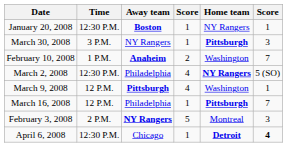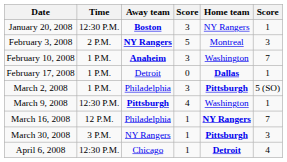 <table class="wikitable sortable" style="font-size: 95%;text-align: center;">
 <tr>
 <th>Date</th>
 <th>Time</th>
 <th>Away team</th>
 <th>Score</th>
 <th>Home team</th>
 <th>Score</th>
 </tr>
 <tr>
 <td>January 20, 2008</td>
 <td>12:30 P.M.</td>
 <td><strong><a href='#'>Boston</a></strong></td>
-<td>1</td>
+<td>3</td>
 <td><a href='#'>NY Rangers</a></td>
 <td>1</td>
+</tr>
+<tr>
+<td>February 3, 2008</td>
+<td>2 P.M.</td>
+<td><strong><a href='#'>NY Rangers</a></strong></td>
+<td>5</td>
+<td><a href='#'>Montreal</a></td>
+<td>3</td>
+</tr>
+<tr>
+<td>February 10, 2008</td>
+<td>1 P.M.</td>
+<td><strong><a href='#'>Anaheim</a></strong></td>
+<td>3</td>
+<td><a href='#'>Washington</a></td>
+<td>7</td>
+</tr>
+<tr>
+<td>February 17, 2008</td>
+<td>1 P.M.</td>
+<td><a href='#'>Detroit</a></td>
+<td>0</td>
+<td><strong><a href='#'>Dallas</a></strong></td>
+<td>1</td>
+</tr>
+<tr>
+<td>March 2, 2008</td>
+<td>1 P.M.</td>
+<td><a href='#'>Philadelphia</a></td>
+<td>3</td>
+<td><strong><a href='#'>Pittsburgh</a></strong></td>
+<td>5 (SO)</td>
+</tr>
+<tr>
+<td>March 9, 2008</td>
+<td>12:30 P.M.</td>
+<td><strong><a href='#'>Pittsburgh</a></strong></td>
+<td>4</td>
+<td><a href='#'>Washington</a></td>
+<td>1</td>
+</tr>
+<tr>
+<td>March 16, 2008</td>
+<td>12 P.M.</td>
+<td><a href='#'>Philadelphia</a></td>
+<td>1</td>
+<td><strong><a href='#'>NY Rangers</a></strong></td>
+<td>7</td>
 </tr>
 <tr>
 <td>March 30, 2008</td>
 <td>3 P.M.</td>
 <td><a href='#'>NY Rangers</a></td>
 <td>1</td>
 <td><strong><a href='#'>Pittsburgh</a></strong></td>
 <td>3</td>
 </tr>
 <tr>
-<td>February 10, 2008</td>
-<td>1 P.M.</td>
-<td><strong><a href='#'>Anaheim</a></strong></td>
-<td>2</td>
-<td><a href='#'>Washington</a></td>
-<td>7</td>
-</tr>
-<tr>
-<td>March 2, 2008</td>
-<td>12:30 P.M.</td>
-<td><a href='#'>Philadelphia</a></td>
-<td>4</td>
-<td><strong><a href='#'>NY Rangers</a></strong></td>
-<td>5 (SO)</td>
-</tr>
-<tr>
-<td>March 9, 2008</td>
-<td>12 P.M.</td>
-<td><strong><a href='#'>Pittsburgh</a></strong></td>
-<td>4</td>
-<td><a href='#'>Washington</a></td>
-<td>1</td>
-</tr>
-<tr>
-<td>March 16, 2008</td>
-<td>12 P.M.</td>
-<td><a href='#'>Philadelphia</a></td>
-<td>1</td>
-<td><strong><a href='#'>Pittsburgh</a></strong></td>
-<td>7</td>
-</tr>
-<tr>
-<td>February 3, 2008</td>
-<td>2 P.M.</td>
-<td><strong><a href='#'>NY Rangers</a></strong></td>
-<td>5</td>
-<td><a href='#'>Montreal</a></td>
-<td>3</td>
-</tr>
-<tr>
 <td>April 6, 2008</td>
 <td>12:30 P.M.</td>
 <td><a href='#'>Chicago</a></td>
 <td>1</td>
 <td><strong><a href='#'>Detroit</a></strong></td>
-<td><strong>4</strong></td>
+<td>4</td>
 </tr>
 </table>
